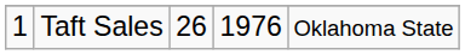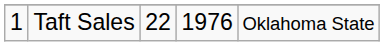 <table class="wikitable">
 <tr>
 </tr>
 <tr>
 <td>1</td>
 <td>Taft Sales</td>
-<td>26</td>
+<td>22</td>
 <td>1976</td>
 <td style="font-size:80%;">Oklahoma State</td>
 </tr>
 </table>
